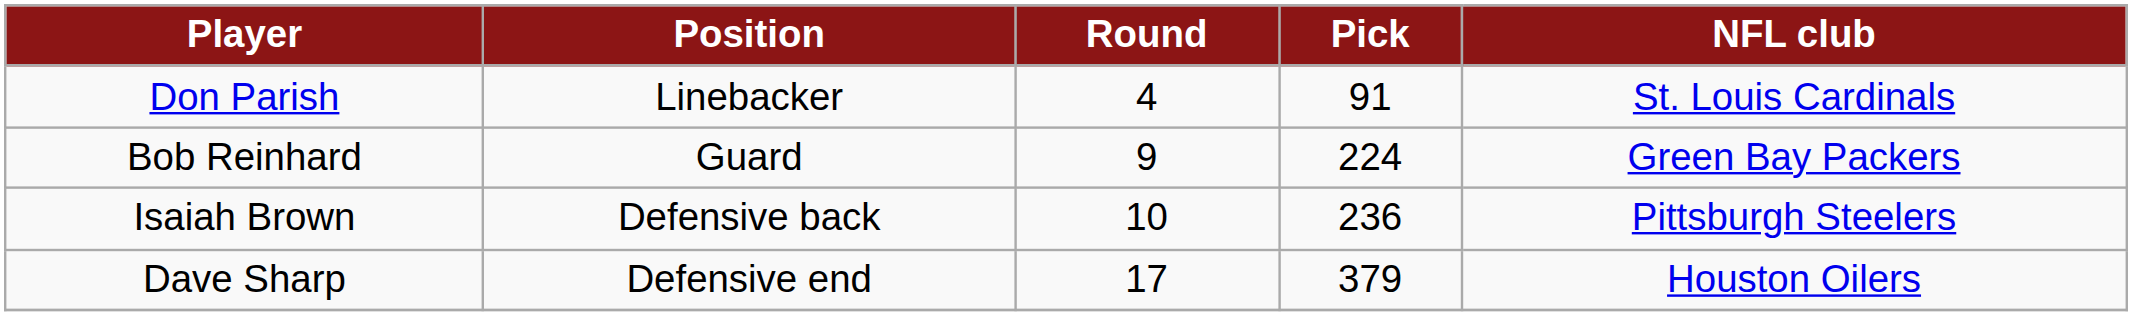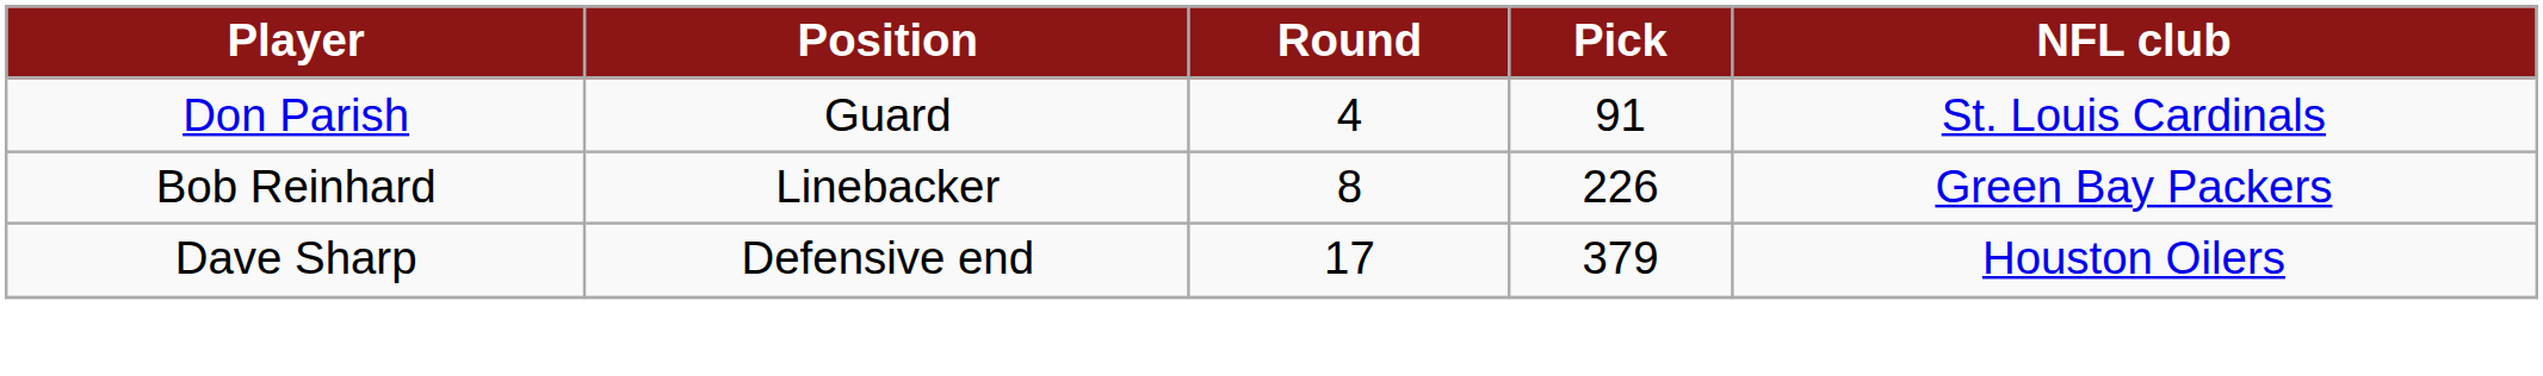 <table class="wikitable" width="70%">
 <tr align="center"  style="background: #8C1515;color:#FFFFFF;">
 <td><strong>Player</strong></td>
 <td><strong>Position</strong></td>
 <td><strong>Round</strong></td>
 <td><strong>Pick</strong></td>
 <td><strong>NFL club</strong></td>
 </tr>
 <tr align="center" bgcolor="">
 <td><a href='#'>Don Parish</a></td>
-<td>Linebacker</td>
+<td>Guard</td>
 <td>4</td>
 <td>91</td>
 <td><a href='#'>St. Louis Cardinals</a></td>
 </tr>
 <tr align="center" bgcolor="">
 <td>Bob Reinhard</td>
-<td>Guard</td>
-<td>9</td>
-<td>224</td>
+<td>Linebacker</td>
+<td>8</td>
+<td>226</td>
 <td><a href='#'>Green Bay Packers</a></td>
-</tr>
-<tr align="center" bgcolor="">
-<td>Isaiah Brown</td>
-<td>Defensive back</td>
-<td>10</td>
-<td>236</td>
-<td><a href='#'>Pittsburgh Steelers</a></td>
 </tr>
 <tr align="center" bgcolor="">
 <td>Dave Sharp</td>
 <td>Defensive end</td>
 <td>17</td>
 <td>379</td>
 <td><a href='#'>Houston Oilers</a></td>
 </tr>
 <tr align="center" bgcolor="">
 </tr>
 </table>
